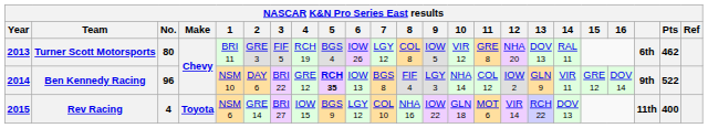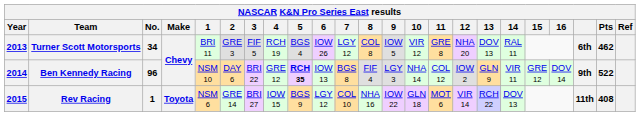 <table class="wikitable" style="text-align:center; font-size:75%">
 <tr>
 <th colspan=45><a href='#'>NASCAR</a> <a href='#'>K&N Pro Series East</a> results</th>
 </tr>
 <tr>
 <th>Year</th>
 <th>Team</th>
 <th>No.</th>
 <th>Make</th>
 <th>1</th>
 <th>2</th>
 <th>3</th>
 <th>4</th>
 <th>5</th>
 <th>6</th>
 <th>7</th>
 <th>8</th>
 <th>9</th>
 <th>10</th>
 <th>11</th>
 <th>12</th>
 <th>13</th>
 <th>14</th>
 <th>15</th>
 <th>16</th>
 <th></th>
 <th>Pts</th>
 <th>Ref</th>
 </tr>
 <tr>
 <th><a href='#'>2013</a></th>
 <th><a href='#'>Turner Scott Motorsports</a></th>
-<th>80</th>
+<th>34</th>
 <th rowspan="2"><a href='#'>Chevy</a></th>
 <td style="background:#DFFFDF;"><a href='#'>BRI</a><br><small>11</small></td>
 <td style="background:#DFDFDF;"><a href='#'>GRE</a><br><small>3</small></td>
 <td style="background:#DFDFDF;"><a href='#'>FIF</a><br><small>5</small></td>
 <td style="background:#DFFFDF;"><a href='#'>RCH</a><br><small>19</small></td>
 <td style="background:#DFDFDF;"><a href='#'>BGS</a><br><small>4</small></td>
 <td style="background:#EFCFFF;"><a href='#'>IOW</a><br><small>26</small></td>
 <td style="background:#DFFFDF;"><a href='#'>LGY</a><br><small>12</small></td>
 <td style="background:#FFDF9F;"><a href='#'>COL</a><br><small>8</small></td>
 <td style="background:#DFDFDF;"><a href='#'>IOW</a><br><small>5</small></td>
 <td style="background:#DFFFDF;"><a href='#'>VIR</a><br><small>12</small></td>
 <td style="background:#FFDF9F;"><a href='#'>GRE</a><br><small>8</small></td>
 <td style="background:#EFCFFF;"><a href='#'>NHA</a><br><small>20</small></td>
 <td style="background:#DFFFDF;"><a href='#'>DOV</a><br><small>13</small></td>
 <td style="background:#DFFFDF;"><a href='#'>RAL</a><br><small>11</small></td>
 <td colspan=2></td>
 <th>6th</th>
 <th>462</th>
 <th></th>
 </tr>
 <tr>
 <th><a href='#'>2014</a></th>
 <th><a href='#'>Ben Kennedy Racing</a></th>
 <th>96</th>
 <td style="background:#FFDF9F;"><a href='#'>NSM</a><br><small>10</small></td>
 <td style="background:#FFDF9F;"><a href='#'>DAY</a><br><small>6</small></td>
 <td style="background:#EFCFFF;"><a href='#'>BRI</a><br><small>22</small></td>
 <td style="background:#DFFFDF;"><a href='#'>GRE</a><br><small>12</small></td>
 <td style="background:#EFCFFF;"><strong><a href='#'>RCH</a><br><small>35</small></strong></td>
 <td style="background:#DFFFDF;"><a href='#'>IOW</a><br><small>13</small></td>
 <td style="background:#FFDF9F;"><a href='#'>BGS</a><br><small>8</small></td>
 <td style="background:#DFDFDF;"><a href='#'>FIF</a><br><small>4</small></td>
 <td style="background:#DFDFDF;"><a href='#'>LGY</a><br><small>3</small></td>
 <td style="background:#DFFFDF;"><a href='#'>NHA</a><br><small>14</small></td>
 <td style="background:#DFFFDF;"><a href='#'>COL</a><br><small>12</small></td>
 <td style="background:#DFDFDF;"><a href='#'>IOW</a><br><small>2</small></td>
 <td style="background:#FFDF9F;"><a href='#'>GLN</a><br><small>9</small></td>
 <td style="background:#DFFFDF;"><a href='#'>VIR</a><br><small>11</small></td>
 <td style="background:#DFFFDF;"><a href='#'>GRE</a><br><small>12</small></td>
 <td style="background:#DFFFDF;"><a href='#'>DOV</a><br><small>14</small></td>
 <th>9th</th>
 <th>522</th>
 <th></th>
 </tr>
 <tr>
 <th><a href='#'>2015</a></th>
 <th><a href='#'>Rev Racing</a></th>
-<th>4</th>
+<th>1</th>
 <th><a href='#'>Toyota</a></th>
 <td style="background:#FFDF9F;"><a href='#'>NSM</a><br><small>6</small></td>
 <td style="background:#DFFFDF;"><a href='#'>GRE</a><br><small>14</small></td>
 <td style="background:#EFCFFF;"><a href='#'>BRI</a><br><small>27</small></td>
 <td style="background:#DFFFDF;"><a href='#'>IOW</a><br><small>15</small></td>
 <td style="background:#FFDF9F;"><a href='#'>BGS</a><br><small>9</small></td>
 <td style="background:#DFFFDF;"><a href='#'>LGY</a><br><small>12</small></td>
 <td style="background:#FFDF9F;"><a href='#'>COL</a><br><small>10</small></td>
 <td style="background:#DFFFDF;"><a href='#'>NHA</a><br><small>16</small></td>
 <td style="background:#EFCFFF;"><a href='#'>IOW</a><br><small>22</small></td>
 <td style="background:#EFCFFF;"><a href='#'>GLN</a><br><small>18</small></td>
 <td style="background:#FFDF9F;"><a href='#'>MOT</a><br><small>6</small></td>
 <td style="background:#EFCFFF;"><a href='#'>VIR</a><br><small>14</small></td>
 <td style="background:#CFCFFF;"><a href='#'>RCH</a><br><small>22</small></td>
 <td style="background:#DFFFDF;"><a href='#'>DOV</a><br><small>13</small></td>
 <td colspan=2></td>
 <th>11th</th>
-<th>400</th>
+<th>408</th>
 <th></th>
 </tr>
 </table>
